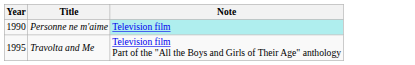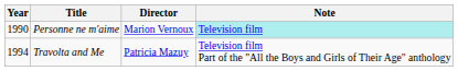 <table class="wikitable plainrowheaders sortable">
 <tr>
 <th>Year</th>
 <th>Title</th>
+<th>Director</th>
 <th>Note</th>
 </tr>
 <tr>
 <td>1990</td>
 <td><em>Personne ne m'aime</em></td>
+<td><a href='#'>Marion Vernoux</a></td>
 <td style="background: paleturquoise;"><a href='#'>Television film</a></td>
 </tr>
 <tr>
-<td>1995</td>
+<td>1994</td>
 <td><em>Travolta and Me</em></td>
+<td><a href='#'>Patricia Mazuy</a></td>
 <td><a href='#'>Television film</a><br>Part of the "All the Boys and Girls of Their Age" anthology</td>
 </tr>
 </table>
